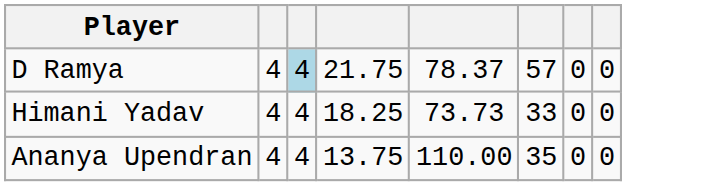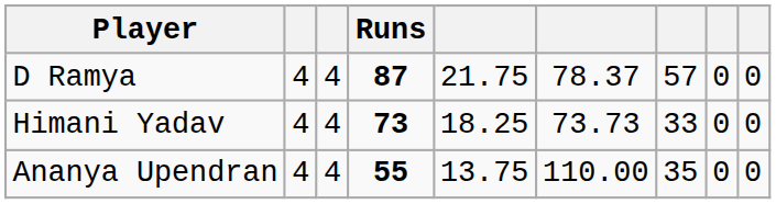 <table class="wikitable sortable" style="text-align: center;">
 <tr>
 <th class="unsortable">Player</th>
 <th></th>
 <th></th>
+<th>Runs</th>
 <th></th>
 <th></th>
 <th></th>
 <th></th>
 <th></th>
 </tr>
 <tr>
 <td style="text-align:left">D Ramya</td>
 <td style="text-align:left">4</td>
-<td style="background: lightblue;">4</td>
+<td>4</td>
+<td><strong>87</strong></td>
 <td>21.75</td>
 <td>78.37</td>
 <td>57</td>
 <td>0</td>
 <td>0</td>
 </tr>
 <tr>
 <td style="text-align:left">Himani Yadav</td>
 <td style="text-align:left">4</td>
 <td>4</td>
+<td><strong>73</strong></td>
 <td>18.25</td>
 <td>73.73</td>
 <td>33</td>
 <td>0</td>
 <td>0</td>
 </tr>
 <tr>
 <td style="text-align:left">Ananya Upendran</td>
 <td style="text-align:left">4</td>
 <td>4</td>
+<td><strong>55</strong></td>
 <td>13.75</td>
 <td>110.00</td>
 <td>35</td>
 <td>0</td>
 <td>0</td>
 </tr>
 </table>
